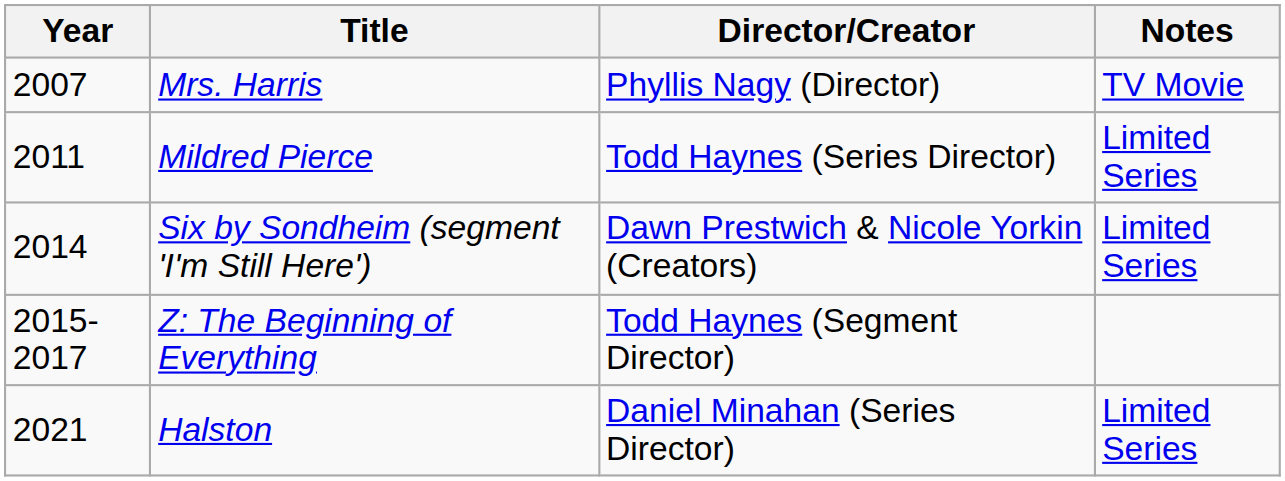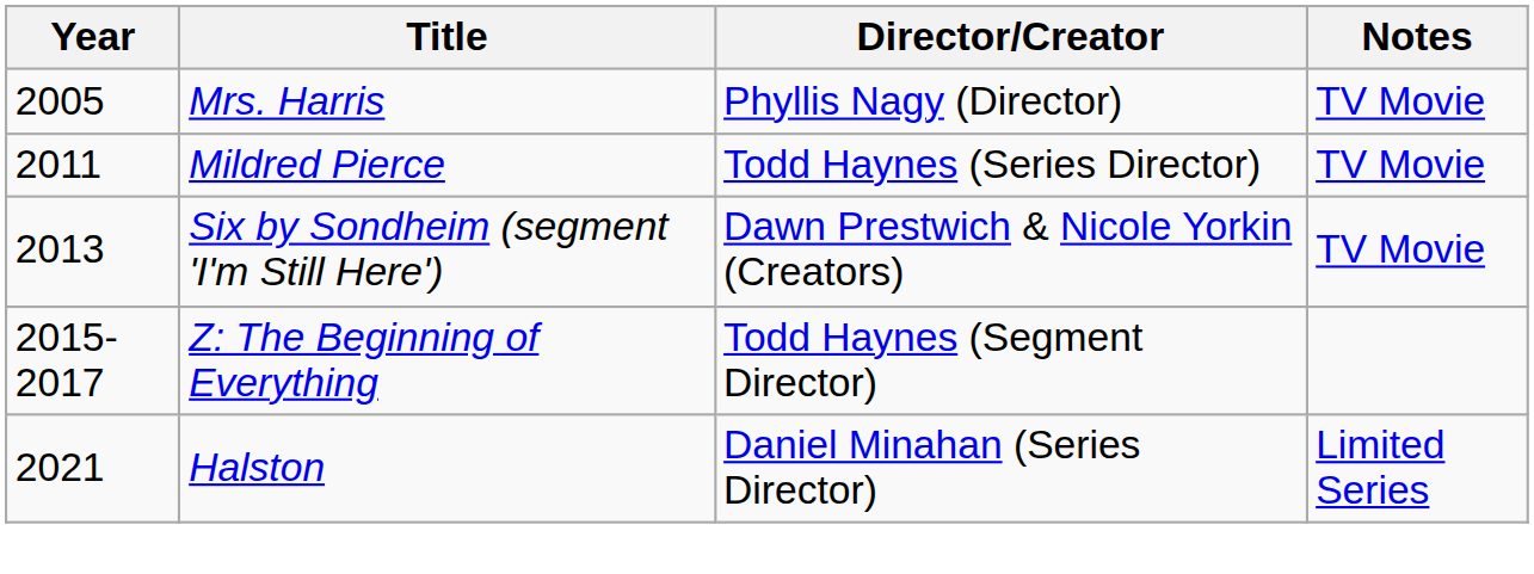 <table class="wikitable">
 <tr>
 <th>Year</th>
 <th>Title</th>
 <th>Director/Creator</th>
 <th>Notes</th>
 </tr>
 <tr>
-<td>2007</td>
+<td>2005</td>
 <td><em><a href='#'>Mrs. Harris</a></em></td>
 <td><a href='#'>Phyllis Nagy</a> (Director)</td>
 <td><a href='#'>TV Movie</a></td>
 </tr>
 <tr>
 <td>2011</td>
 <td><em><a href='#'>Mildred Pierce</a></em></td>
 <td><a href='#'>Todd Haynes</a> (Series Director)</td>
-<td><a href='#'>Limited Series</a></td>
+<td><a href='#'>TV Movie</a></td>
 </tr>
 <tr>
-<td>2014</td>
+<td>2013</td>
 <td><em><a href='#'>Six by Sondheim</a> (segment 'I'm Still Here')</em></td>
 <td><a href='#'>Dawn Prestwich</a> & <a href='#'>Nicole Yorkin</a> (Creators)</td>
-<td><a href='#'>Limited Series</a></td>
+<td><a href='#'>TV Movie</a></td>
 </tr>
 <tr>
 <td>2015-2017</td>
 <td><em><a href='#'>Z: The Beginning of Everything</a></em></td>
 <td><a href='#'>Todd Haynes</a> (Segment Director)</td>
 <td></td>
 </tr>
 <tr>
 <td>2021</td>
 <td><em><a href='#'>Halston</a></em></td>
 <td><a href='#'>Daniel Minahan</a> (Series Director)</td>
 <td><a href='#'>Limited Series</a></td>
 </tr>
 </table>
